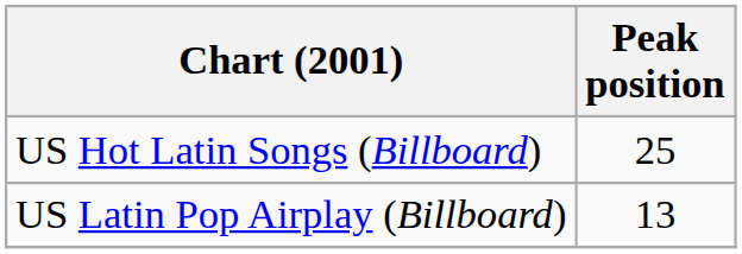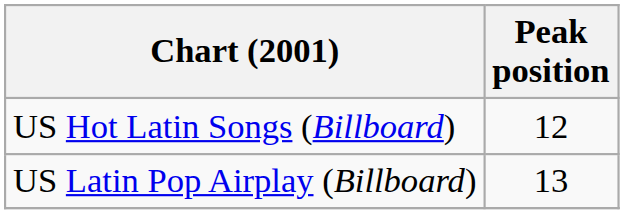 <table class="wikitable">
 <tr>
 <th>Chart (2001)</th>
 <th>Peak<br>position</th>
 </tr>
 <tr>
 <td>US <a href='#'>Hot Latin Songs</a> (<em><a href='#'>Billboard</a></em>)</td>
-<td style="text-align:center;">25</td>
+<td style="text-align:center;">12</td>
 </tr>
 <tr>
 <td>US <a href='#'>Latin Pop Airplay</a> (<em>Billboard</em>)</td>
 <td style="text-align:center;">13</td>
 </tr>
 <tr>
 </tr>
 </table>
